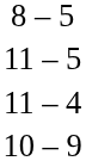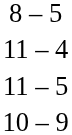 <table style="text-align:center">
 <tr>
 <th width=200></th>
 <th width=100></th>
 <th width=200></th>
 </tr>
 <tr>
 <td align=right><strong></strong></td>
 <td>8 – 5</td>
 <td align=left></td>
 </tr>
 <tr>
 <td align=right><strong></strong></td>
-<td>11 – 5</td>
+<td>11 – 4</td>
 <td align=left></td>
 </tr>
 <tr>
 <td align=right><strong></strong></td>
-<td>11 – 4</td>
+<td>11 – 5</td>
 <td align=left></td>
 </tr>
 <tr>
 <td align=right><strong></strong></td>
 <td>10 – 9</td>
 <td align=left></td>
 </tr>
 </table>
